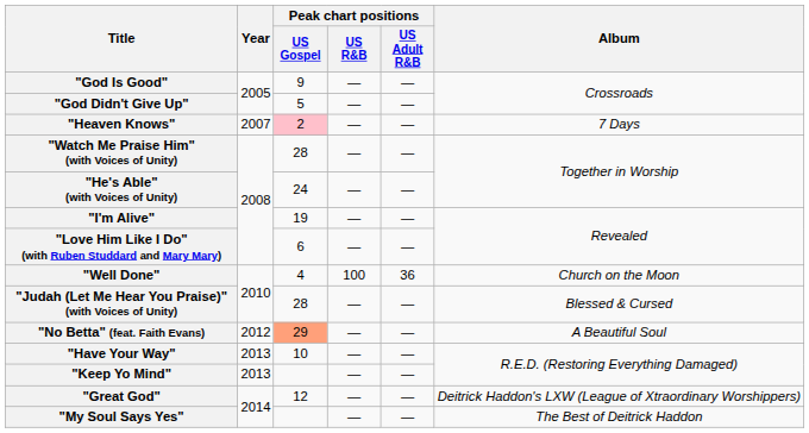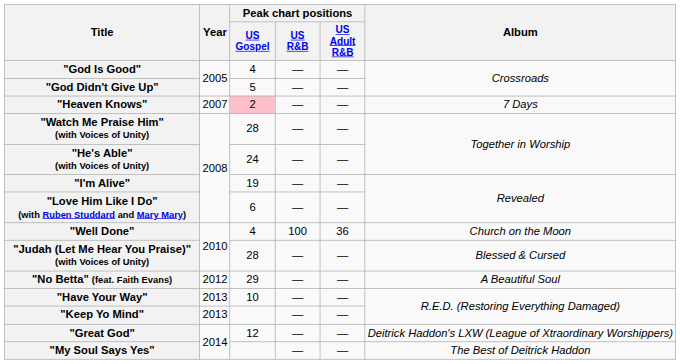 <table class="wikitable plainrowheaders" style="text-align:center;" border="1">
 <tr>
 <th scope="col" rowspan="2" style="width:17em;">Title</th>
 <th scope="col" rowspan="2">Year</th>
 <th scope="col" colspan="3">Peak chart positions</th>
 <th scope="col" rowspan="2">Album</th>
 </tr>
 <tr>
 <th scope="col" style="width:4em;font-size:90%;"><a href='#'>US<br>Gospel</a><br></th>
 <th scope="col" style="width:4em;font-size:90%;"><a href='#'>US<br>R&B</a><br></th>
 <th scope="col" style="width:4em;font-size:90%;"><a href='#'>US<br>Adult R&B</a><br></th>
 </tr>
 <tr>
 <th scope="row">"God Is Good"</th>
 <td rowspan="2">2005</td>
-<td>9</td>
+<td>4</td>
 <td>—</td>
 <td>—</td>
 <td rowspan="2"><em>Crossroads</em></td>
 </tr>
 <tr>
 <th scope="row">"God Didn't Give Up"</th>
 <td>5</td>
 <td>—</td>
 <td>—</td>
 </tr>
 <tr>
 <th scope="row">"Heaven Knows"</th>
 <td>2007</td>
 <td style="background: pink;">2</td>
 <td>—</td>
 <td>—</td>
 <td><em>7 Days</em></td>
 </tr>
 <tr>
 <th scope="row">"Watch Me Praise Him"<br><small>(with Voices of Unity)</small></th>
 <td rowspan="4">2008</td>
 <td>28</td>
 <td>—</td>
 <td>—</td>
 <td rowspan="2"><em>Together in Worship </em></td>
 </tr>
 <tr>
 <th scope="row">"He's Able"<br><small>(with Voices of Unity)</small></th>
 <td>24</td>
 <td>—</td>
 <td>—</td>
 </tr>
 <tr>
 <th scope="row">"I'm Alive"</th>
 <td>19</td>
 <td>—</td>
 <td>—</td>
 <td rowspan="2"><em>Revealed</em></td>
 </tr>
 <tr>
 <th scope="row">"Love Him Like I Do"<br><small>(with <a href='#'>Ruben Studdard</a> and <a href='#'>Mary Mary</a>)</small></th>
 <td>6</td>
 <td>—</td>
 <td>—</td>
 </tr>
 <tr>
 <th scope="row">"Well Done"</th>
 <td rowspan="2">2010</td>
 <td>4</td>
 <td>100</td>
 <td>36</td>
 <td><em> Church on the Moon</em></td>
 </tr>
 <tr>
 <th scope="row">"Judah (Let Me Hear You Praise)" <small>(with Voices of Unity)</small></th>
 <td>28</td>
 <td>—</td>
 <td>—</td>
 <td><em> Blessed & Cursed </em></td>
 </tr>
 <tr>
 <th scope="row">"No Betta" <small>(feat. Faith Evans)</small></th>
 <td>2012</td>
-<td style="background: lightsalmon;">29</td>
+<td>29</td>
 <td>—</td>
 <td>—</td>
 <td><em> A Beautiful Soul</em></td>
 </tr>
 <tr>
 <th scope="row">"Have Your Way"</th>
 <td>2013</td>
 <td>10</td>
 <td>—</td>
 <td>—</td>
 <td rowspan="2"><em>R.E.D. (Restoring Everything Damaged)</em></td>
 </tr>
 <tr>
 <th scope="row">"Keep Yo Mind"</th>
 <td>2013</td>
 <td></td>
 <td>—</td>
 <td>—</td>
 </tr>
 <tr>
 <th scope="row">"Great God"</th>
 <td rowspan="2">2014</td>
 <td>12</td>
 <td>—</td>
 <td>—</td>
 <td><em>Deitrick Haddon's LXW (League of Xtraordinary Worshippers)</em></td>
 </tr>
 <tr>
 <th scope="row">"My Soul Says Yes"</th>
 <td></td>
 <td>—</td>
 <td>—</td>
 <td><em>The Best of Deitrick Haddon</em></td>
 </tr>
 </table>
